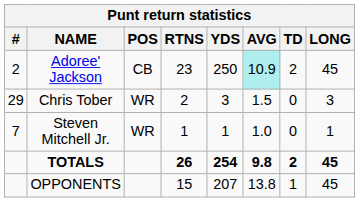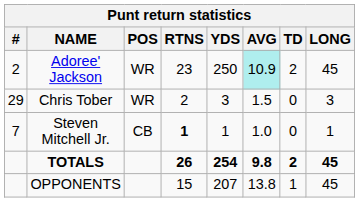 <table style="width:40%; text-align:center;" class="wikitable collapsible collapsed">
 <tr>
 <th colspan="8">Punt return statistics</th>
 </tr>
 <tr>
 <th>#</th>
 <th>NAME</th>
 <th>POS</th>
 <th>RTNS</th>
 <th>YDS</th>
 <th>AVG</th>
 <th>TD</th>
 <th>LONG</th>
 </tr>
 <tr>
 <td>2</td>
 <td><a href='#'>Adoree' Jackson</a></td>
-<td>CB</td>
+<td>WR</td>
 <td>23</td>
 <td>250</td>
 <td style="background: paleturquoise;">10.9</td>
 <td>2</td>
 <td>45</td>
 </tr>
 <tr>
 <td>29</td>
 <td>Chris Tober</td>
 <td>WR</td>
 <td>2</td>
 <td>3</td>
 <td>1.5</td>
 <td>0</td>
 <td>3</td>
 </tr>
 <tr>
 <td>7</td>
 <td>Steven Mitchell Jr.</td>
-<td>WR</td>
-<td>1</td>
+<td>CB</td>
+<td><strong>1</strong></td>
 <td>1</td>
 <td>1.0</td>
 <td>0</td>
 <td>1</td>
 </tr>
 <tr>
 <td></td>
 <td><strong>TOTALS</strong></td>
 <td></td>
 <td><strong>26</strong></td>
 <td><strong>254</strong></td>
 <td><strong>9.8</strong></td>
 <td><strong>2</strong></td>
 <td><strong>45</strong></td>
 </tr>
 <tr>
 <td></td>
 <td>OPPONENTS</td>
 <td></td>
 <td>15</td>
 <td>207</td>
 <td>13.8</td>
 <td>1</td>
 <td>45</td>
 </tr>
 </table>
